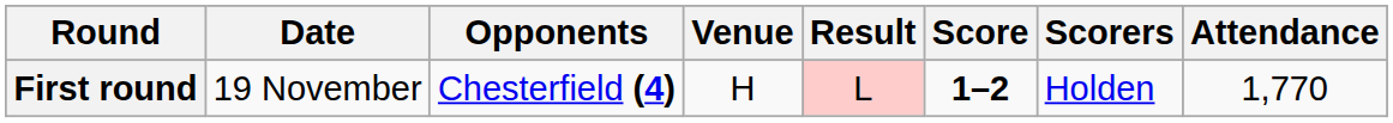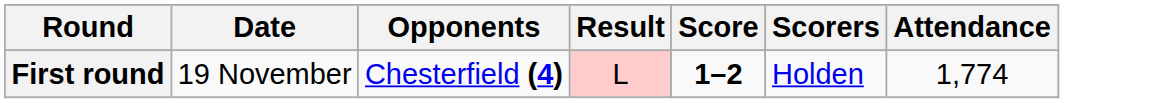 <table class="wikitable" style="text-align:center">
 <tr>
 <th>Round</th>
 <th>Date</th>
 <th>Opponents</th>
-<th>Venue</th>
 <th>Result</th>
 <th>Score</th>
 <th>Scorers</th>
 <th>Attendance</th>
 </tr>
 <tr>
 <th>First round</th>
 <td>19 November</td>
 <td><a href='#'>Chesterfield</a> <strong>(<a href='#'>4</a>)</strong></td>
-<td>H</td>
 <td style="background-color:#FFCCCC">L</td>
 <td><strong>1–2</strong></td>
 <td align="left"><a href='#'>Holden</a></td>
-<td>1,770</td>
+<td>1,774</td>
 </tr>
 </table>
